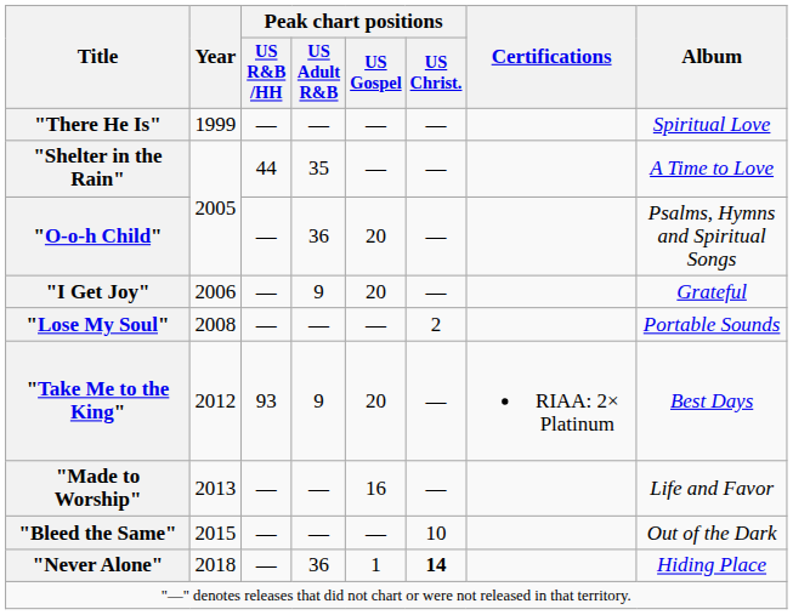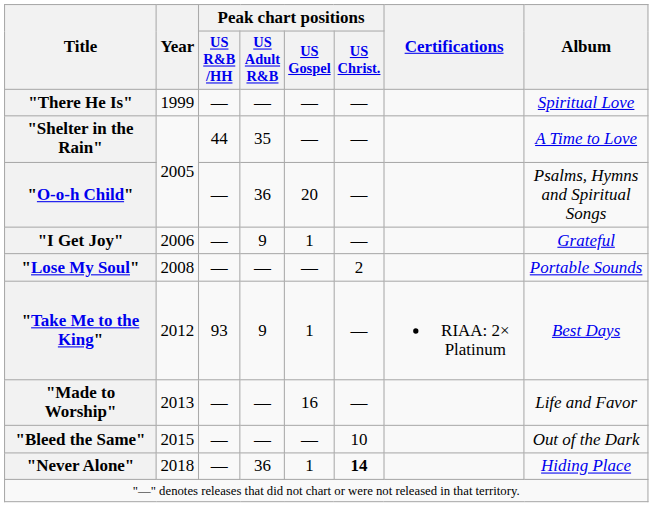 <table class="wikitable plainrowheaders" style="text-align:center;" border="1">
 <tr>
 <th scope="col"  rowspan=2 style="width:19em;">Title</th>
 <th scope="col"  rowspan=2>Year</th>
 <th scope="col"  colspan=4>Peak chart positions</th>
 <th scope="col" rowspan="2" style="width:12em;"><a href='#'>Certifications</a></th>
 <th scope="col"  rowspan=2 style="width:15em;">Album</th>
 </tr>
 <tr>
 <th scope="col" style="width:3em;font-size:85%;"><a href='#'>US<br>R&B<br>/HH</a><br></th>
 <th scope="col" style="width:3em;font-size:85%;"><a href='#'>US<br>Adult<br>R&B</a><br></th>
 <th scope="col" style="width:3em;font-size:85%;"><a href='#'>US<br>Gospel</a><br></th>
 <th scope="col" style="width:3em;font-size:85%;"><a href='#'>US<br>Christ.</a><br></th>
 </tr>
 <tr>
 <th scope="row">"There He Is"<br></th>
 <td>1999</td>
 <td>—</td>
 <td>—</td>
 <td>—</td>
 <td>—</td>
 <td></td>
 <td><em><a href='#'>Spiritual Love</a></em></td>
 </tr>
 <tr>
 <th scope="row">"Shelter in the Rain"<br></th>
 <td rowspan=2>2005</td>
 <td>44</td>
 <td>35</td>
 <td>—</td>
 <td>—</td>
 <td></td>
 <td><em><a href='#'>A Time to Love</a></em></td>
 </tr>
 <tr>
 <th scope="row">"<a href='#'>O-o-h Child</a>"<br></th>
 <td>—</td>
 <td>36</td>
 <td>20</td>
 <td>—</td>
 <td></td>
 <td><em>Psalms, Hymns and Spiritual Songs</em></td>
 </tr>
 <tr>
 <th scope="row">"I Get Joy"<br></th>
 <td>2006</td>
 <td>—</td>
 <td>9</td>
-<td>20</td>
+<td>1</td>
 <td>—</td>
 <td></td>
 <td><em><a href='#'>Grateful</a></em></td>
 </tr>
 <tr>
 <th scope="row">"<a href='#'>Lose My Soul</a>"<br></th>
 <td>2008</td>
 <td>—</td>
 <td>—</td>
 <td>—</td>
 <td>2</td>
 <td></td>
 <td><em><a href='#'>Portable Sounds</a></em></td>
 </tr>
 <tr>
 <th scope="row">"<a href='#'>Take Me to the King</a>"<br></th>
 <td>2012</td>
 <td>93</td>
 <td>9</td>
-<td>20</td>
+<td>1</td>
 <td>—</td>
 <td><br><ul><li>RIAA: 2× Platinum</li></ul></td>
 <td><em><a href='#'>Best Days</a></em></td>
 </tr>
 <tr>
 <th scope="row">"Made to Worship"<br></th>
 <td>2013</td>
 <td>—</td>
 <td>—</td>
 <td>16</td>
 <td>—</td>
 <td></td>
 <td><em>Life and Favor</em></td>
 </tr>
 <tr>
 <th scope="row">"Bleed the Same"<br></th>
 <td>2015</td>
 <td>—</td>
 <td>—</td>
 <td>—</td>
 <td>10</td>
 <td></td>
 <td><em>Out of the Dark</em></td>
 </tr>
 <tr>
 <th scope="row">"Never Alone"<br></th>
 <td>2018</td>
 <td>—</td>
 <td>36</td>
 <td>1</td>
 <td><strong>14</strong></td>
 <td></td>
 <td><em><a href='#'>Hiding Place</a></em></td>
 </tr>
 <tr>
 <td colspan="9" style="text-align:center; font-size:9pt;">"—" denotes releases that did not chart or were not released in that territory.</td>
 </tr>
 </table>
